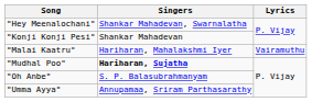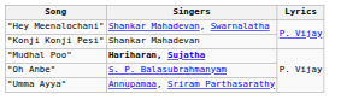 <table class="wikitable" style="font-size:95%;">
 <tr>
 <th>Song</th>
 <th>Singers</th>
 <th>Lyrics</th>
 </tr>
 <tr>
 <td>"Hey Meenalochani"</td>
 <td><a href='#'>Shankar Mahadevan</a>, <a href='#'>Swarnalatha</a></td>
 <td rowspan="2"><a href='#'>P. Vijay</a></td>
 </tr>
 <tr>
 <td>"Konji Konji Pesi"</td>
 <td>Shankar Mahadevan</td>
 </tr>
 <tr>
-<td>"Malai Kaatru"</td>
-<td><a href='#'>Hariharan</a>, <a href='#'>Mahalakshmi Iyer</a></td>
-<td><a href='#'>Vairamuthu</a></td>
-</tr>
-<tr>
 <td>"Mudhal Poo"</td>
 <td><strong>Hariharan, <a href='#'>Sujatha</a></strong></td>
 <td rowspan="3">P. Vijay</td>
 </tr>
 <tr>
 <td>"Oh Anbe"</td>
 <td><a href='#'>S. P. Balasubrahmanyam</a></td>
 </tr>
 <tr>
 <td>"Umma Ayya"</td>
 <td><a href='#'>Annupamaa</a>, <a href='#'>Sriram Parthasarathy</a></td>
 </tr>
 </table>
